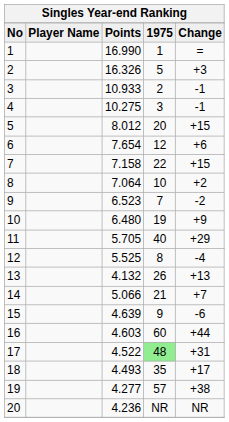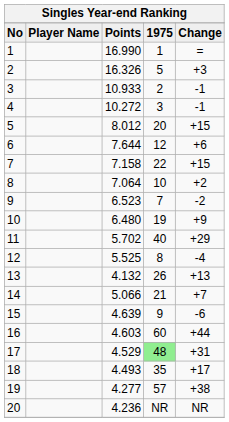 <table class="wikitable">
 <tr>
 <th colspan="5">Singles Year-end Ranking</th>
 </tr>
 <tr>
 </tr>
 <tr bgcolor="#efefef">
 <td align="center"><strong>No</strong></td>
 <td align="center"><strong>Player Name</strong></td>
 <td align="center"><strong>Points</strong></td>
 <td align="center"><strong>1975</strong></td>
 <td align="center"><strong>Change</strong></td>
 </tr>
 <tr>
 <td>1</td>
 <td></td>
 <td align="right">16.990</td>
 <td align="center">1</td>
 <td align="center">=</td>
 </tr>
 <tr>
 <td>2</td>
 <td></td>
 <td align="right">16.326</td>
 <td align="center">5</td>
 <td align="center">+3</td>
 </tr>
 <tr>
 <td>3</td>
 <td></td>
 <td align="right">10.933</td>
 <td align="center">2</td>
 <td align="center">-1</td>
 </tr>
 <tr>
 <td>4</td>
 <td></td>
-<td align="right">10.275</td>
+<td align="right">10.272</td>
 <td align="center">3</td>
 <td align="center">-1</td>
 </tr>
 <tr>
 <td>5</td>
 <td></td>
 <td align="right">8.012</td>
 <td align="center">20</td>
 <td align="center">+15</td>
 </tr>
 <tr>
 <td>6</td>
 <td></td>
-<td align="right">7.654</td>
+<td align="right">7.644</td>
 <td align="center">12</td>
 <td align="center">+6</td>
 </tr>
 <tr>
 <td>7</td>
 <td></td>
 <td align="right">7.158</td>
 <td align="center">22</td>
 <td align="center">+15</td>
 </tr>
 <tr>
 <td>8</td>
 <td></td>
 <td align="right">7.064</td>
 <td align="center">10</td>
 <td align="center">+2</td>
 </tr>
 <tr>
 <td>9</td>
 <td></td>
 <td align="right">6.523</td>
 <td align="center">7</td>
 <td align="center">-2</td>
 </tr>
 <tr>
 <td>10</td>
 <td></td>
 <td align="right">6.480</td>
 <td align="center">19</td>
 <td align="center">+9</td>
 </tr>
 <tr>
 <td>11</td>
 <td></td>
-<td align="right">5.705</td>
+<td align="right">5.702</td>
 <td align="center">40</td>
 <td align="center">+29</td>
 </tr>
 <tr>
 <td>12</td>
 <td></td>
 <td align="right">5.525</td>
 <td align="center">8</td>
 <td align="center">-4</td>
 </tr>
 <tr>
 <td>13</td>
 <td></td>
 <td align="right">4.132</td>
 <td align="center">26</td>
 <td align="center">+13</td>
 </tr>
 <tr>
 <td>14</td>
 <td></td>
 <td align="right">5.066</td>
 <td align="center">21</td>
 <td align="center">+7</td>
 </tr>
 <tr>
 <td>15</td>
 <td></td>
 <td align="right">4.639</td>
 <td align="center">9</td>
 <td align="center">-6</td>
 </tr>
 <tr>
 <td>16</td>
 <td></td>
 <td align="right">4.603</td>
 <td align="center">60</td>
 <td align="center">+44</td>
 </tr>
 <tr>
 <td>17</td>
 <td></td>
-<td align="right">4.522</td>
+<td align="right">4.529</td>
 <td align="center" style="background: lightgreen;">48</td>
 <td align="center">+31</td>
 </tr>
 <tr>
 <td>18</td>
 <td></td>
 <td align="right">4.493</td>
 <td align="center">35</td>
 <td align="center">+17</td>
 </tr>
 <tr>
 <td>19</td>
 <td></td>
 <td align="right">4.277</td>
 <td align="center">57</td>
 <td align="center">+38</td>
 </tr>
 <tr>
 <td>20</td>
 <td></td>
 <td align="right">4.236</td>
 <td align="center">NR</td>
 <td align="center">NR</td>
 </tr>
 <tr>
 </tr>
 </table>
